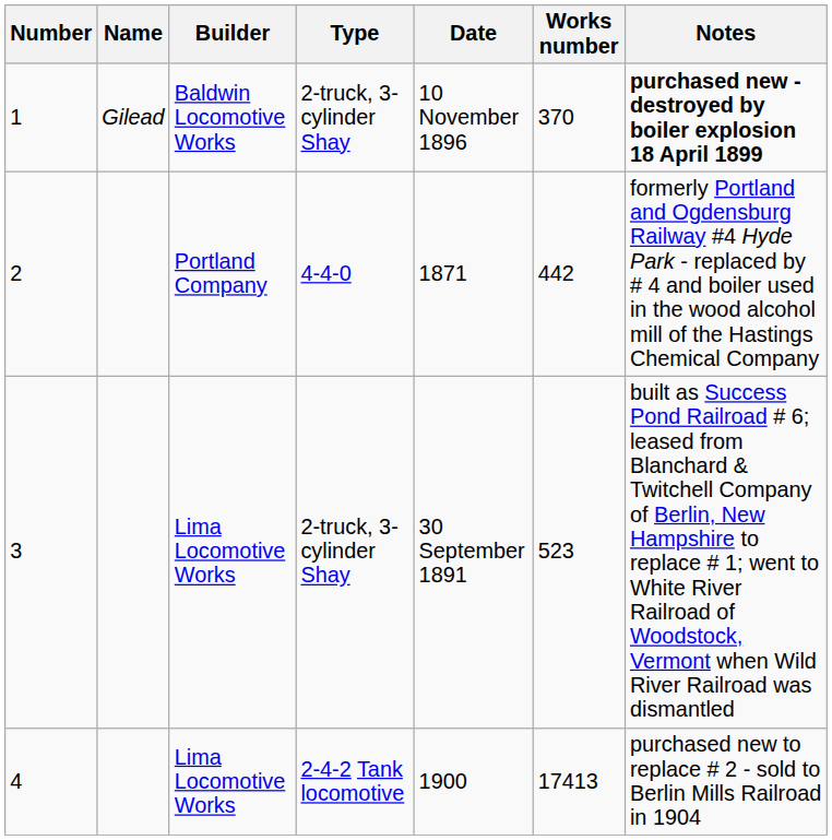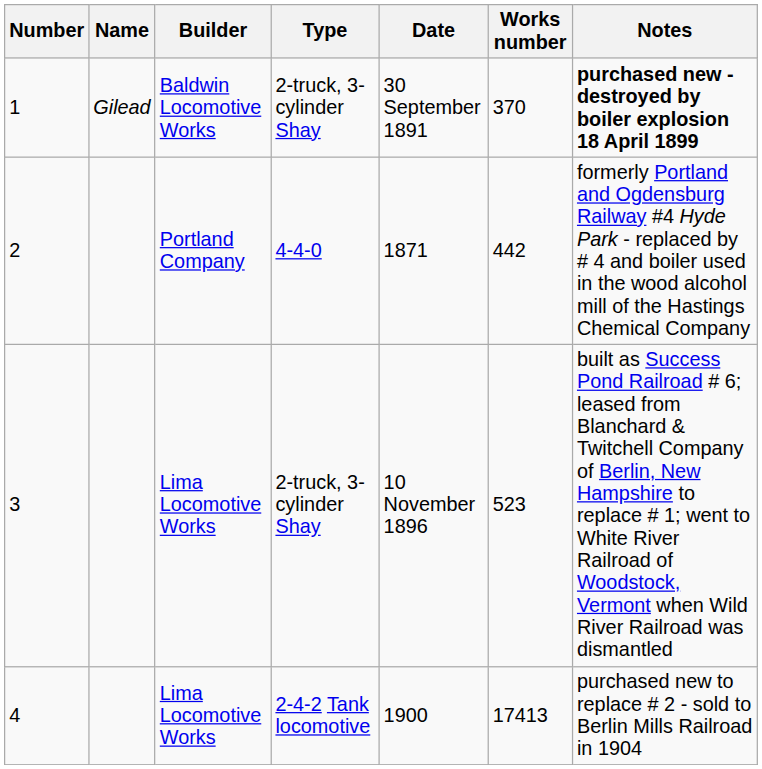 <table class="wikitable">
 <tr>
 <th>Number</th>
 <th>Name</th>
 <th>Builder</th>
 <th>Type</th>
 <th>Date</th>
 <th>Works number</th>
 <th>Notes</th>
 </tr>
 <tr>
 <td>1</td>
 <td><em>Gilead</em></td>
 <td><a href='#'>Baldwin Locomotive Works</a></td>
 <td>2-truck, 3-cylinder <a href='#'>Shay</a></td>
-<td>10 November 1896</td>
+<td>30 September 1891</td>
 <td>370</td>
 <td><strong>purchased new - destroyed by boiler explosion 18 April 1899</strong></td>
 </tr>
 <tr>
 <td>2</td>
 <td></td>
 <td><a href='#'>Portland Company</a></td>
 <td><a href='#'>4-4-0</a></td>
 <td>1871</td>
 <td>442</td>
 <td>formerly <a href='#'>Portland and Ogdensburg Railway</a> #4 <em>Hyde Park</em> - replaced by # 4 and boiler used in the wood alcohol mill of the Hastings Chemical Company</td>
 </tr>
 <tr>
 <td>3</td>
 <td></td>
 <td><a href='#'>Lima Locomotive Works</a></td>
 <td>2-truck, 3-cylinder <a href='#'>Shay</a></td>
-<td>30 September 1891</td>
+<td>10 November 1896</td>
 <td>523</td>
 <td>built as <a href='#'>Success Pond Railroad</a> # 6; leased from Blanchard & Twitchell Company of <a href='#'>Berlin, New Hampshire</a> to replace # 1; went to White River Railroad of <a href='#'>Woodstock, Vermont</a> when Wild River Railroad was dismantled</td>
 </tr>
 <tr>
 <td>4</td>
 <td></td>
 <td><a href='#'>Lima Locomotive Works</a></td>
 <td><a href='#'>2-4-2</a> <a href='#'>Tank locomotive</a></td>
 <td>1900</td>
 <td>17413</td>
 <td>purchased new to replace # 2 - sold to Berlin Mills Railroad in 1904</td>
 </tr>
 </table>
